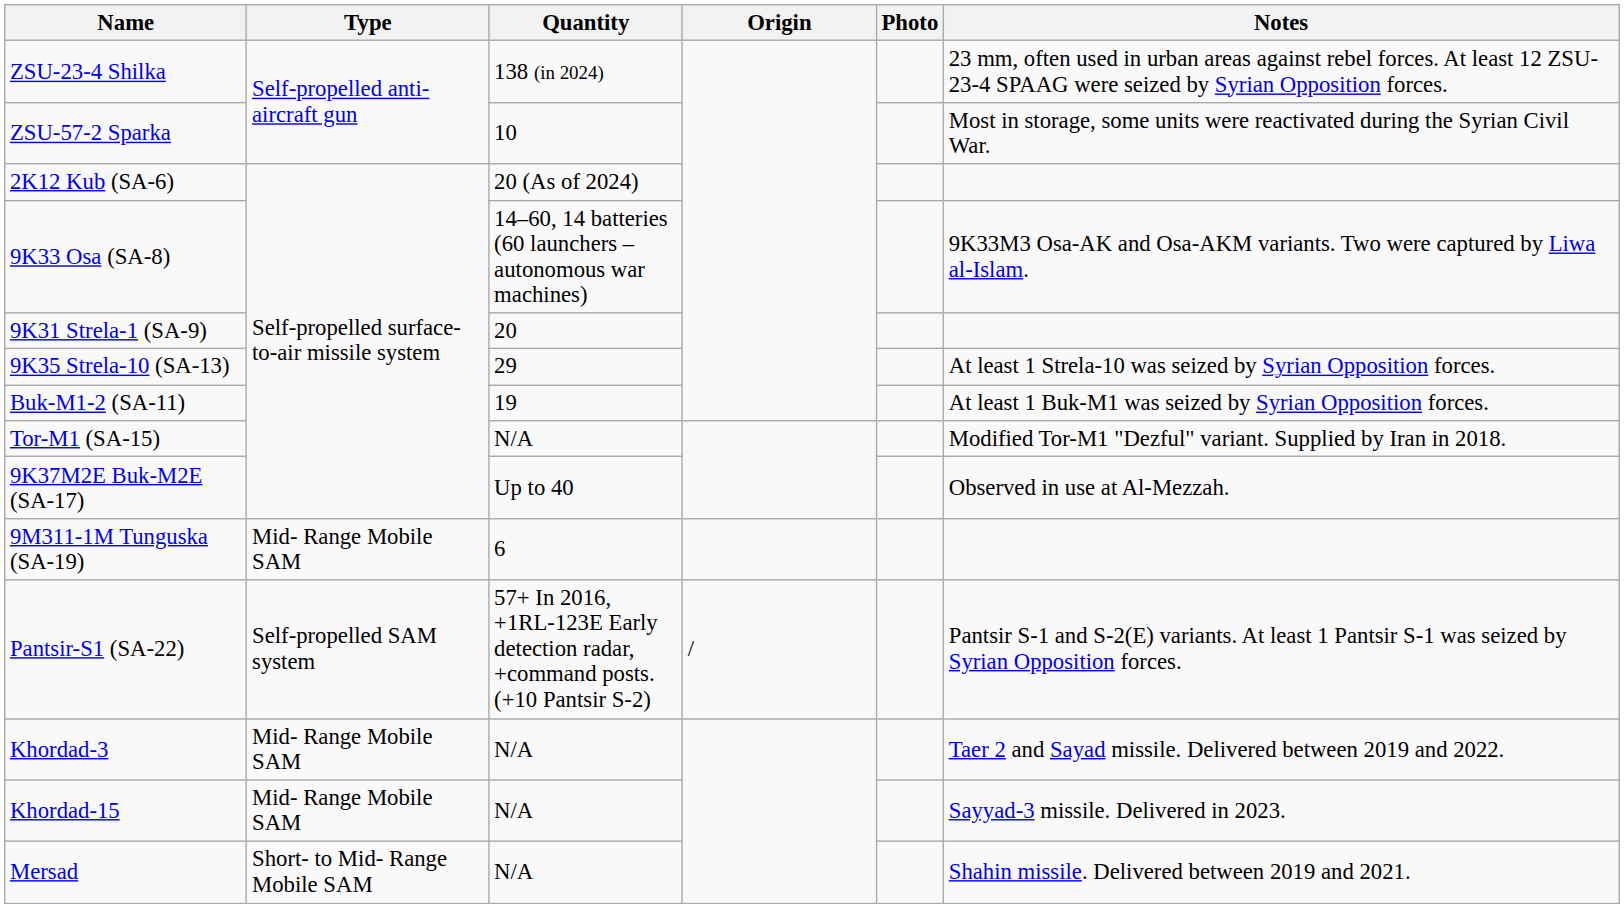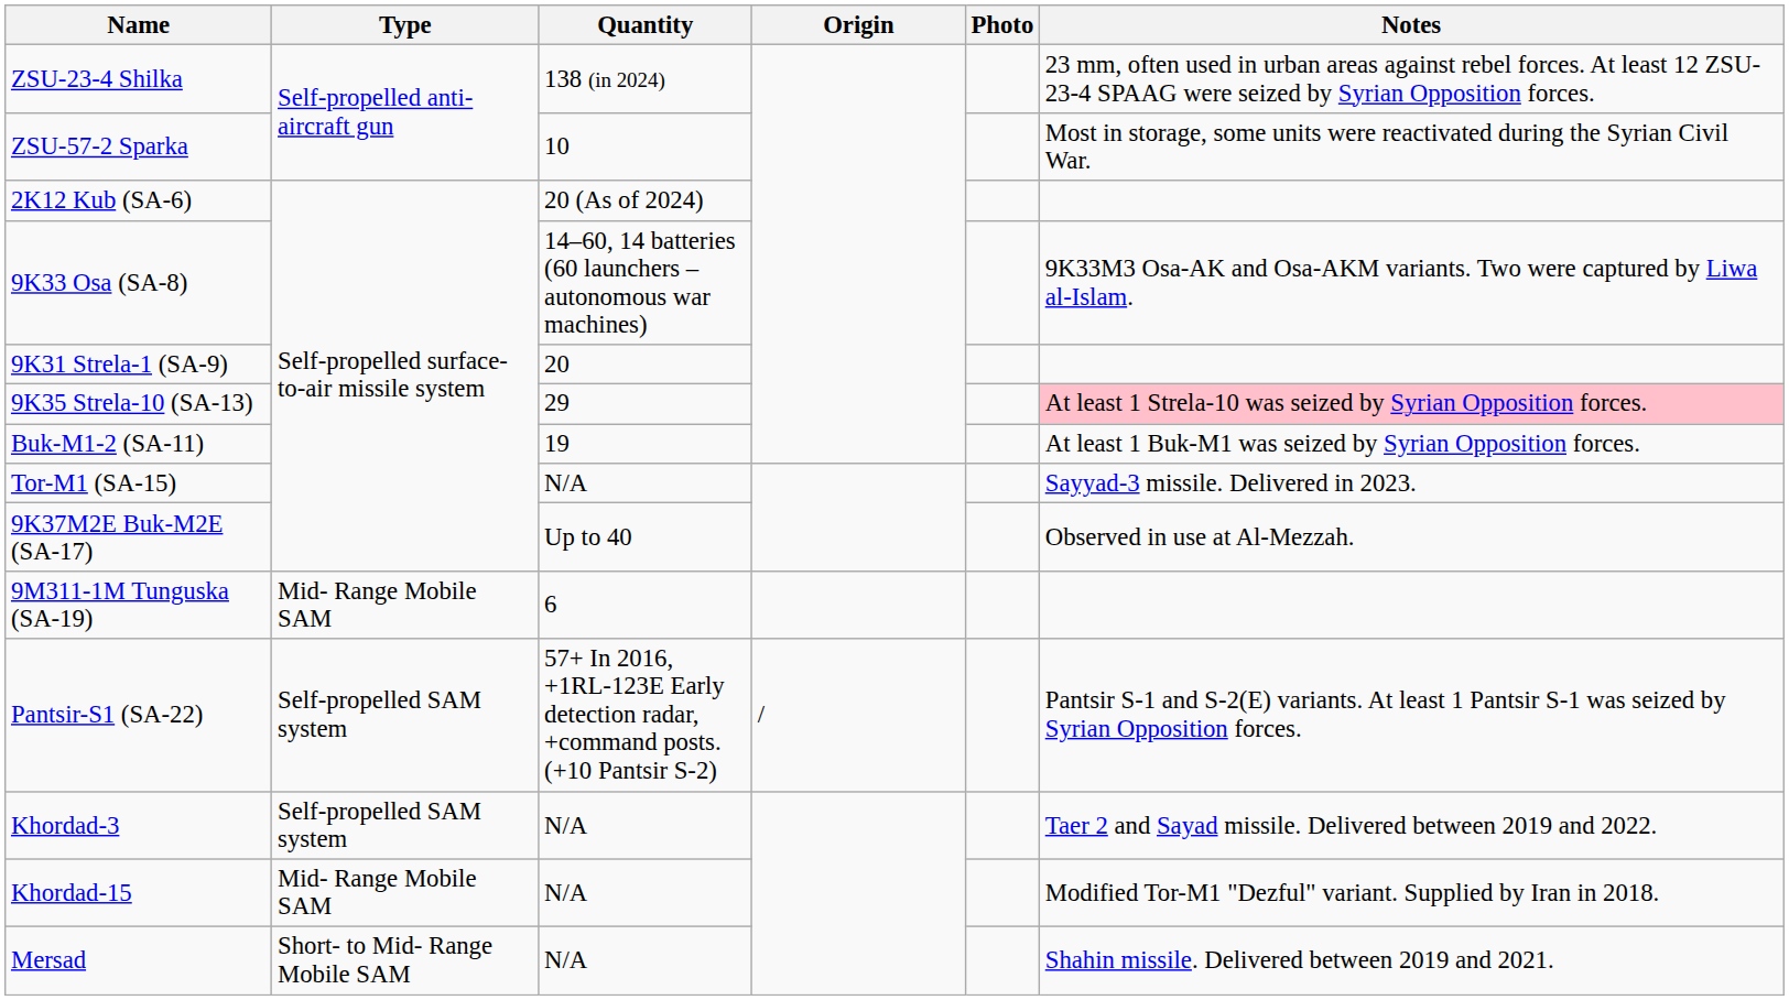 <table class="wikitable" style="width:90%;">
 <tr>
 <th style="width:15%;">Name</th>
 <th style="width:15%;">Type</th>
 <th style="width:12%;">Quantity</th>
 <th style="width:12%;">Origin</th>
 <th>Photo</th>
 <th>Notes</th>
 </tr>
 <tr>
 <td><a href='#'>ZSU-23-4 Shilka</a></td>
 <td rowspan="2"><a href='#'>Self-propelled anti-aircraft gun</a></td>
 <td>138 <small>(in 2024)</small></td>
 <td rowspan="7"></td>
 <td></td>
 <td>23 mm, often used in urban areas against rebel forces. At least 12 ZSU-23-4 SPAAG were seized by <a href='#'>Syrian Opposition</a> forces.</td>
 </tr>
 <tr>
 <td><a href='#'>ZSU-57-2 Sparka</a></td>
 <td>10</td>
 <td></td>
 <td>Most in storage, some units were reactivated during the Syrian Civil War.</td>
 </tr>
 <tr>
 <td><a href='#'>2K12 Kub</a> (SA-6)</td>
 <td rowspan="7">Self-propelled surface-to-air missile system</td>
 <td>20 (As of 2024)</td>
 <td></td>
 <td></td>
 </tr>
 <tr>
 <td><a href='#'>9K33 Osa</a> (SA-8)</td>
 <td>14–60, 14 batteries (60 launchers – autonomous war machines)</td>
 <td></td>
 <td>9K33M3 Osa-AK and Osa-AKM variants. Two were captured by <a href='#'>Liwa al-Islam</a>.</td>
 </tr>
 <tr>
 <td><a href='#'>9K31 Strela-1</a> (SA-9)</td>
 <td>20</td>
 <td></td>
 <td></td>
 </tr>
 <tr>
 <td><a href='#'>9K35 Strela-10</a> (SA-13)</td>
 <td>29</td>
 <td></td>
-<td>At least 1 Strela-10 was seized by <a href='#'>Syrian Opposition</a> forces.</td>
+<td style="background: pink;">At least 1 Strela-10 was seized by <a href='#'>Syrian Opposition</a> forces.</td>
 </tr>
 <tr>
 <td><a href='#'>Buk-M1-2</a> (SA-11)</td>
 <td>19</td>
 <td></td>
 <td>At least 1 Buk-M1 was seized by <a href='#'>Syrian Opposition</a> forces.</td>
 </tr>
 <tr>
 <td><a href='#'>Tor-M1</a> (SA-15)</td>
 <td>N/A</td>
 <td rowspan="2"></td>
 <td></td>
-<td>Modified Tor-M1 "Dezful" variant. Supplied by Iran in 2018.</td>
+<td><a href='#'>Sayyad-3</a> missile. Delivered in 2023.</td>
 </tr>
 <tr>
 <td><a href='#'>9K37M2E Buk-M2E</a> (SA-17)</td>
 <td>Up to 40</td>
 <td></td>
 <td>Observed in use at Al-Mezzah.</td>
 </tr>
 <tr>
 <td><a href='#'>9M311-1M Tunguska</a> (SA-19)</td>
 <td>Mid- Range Mobile SAM</td>
 <td>6</td>
 <td></td>
 <td></td>
 <td></td>
 </tr>
 <tr>
 <td><a href='#'>Pantsir-S1</a> (SA-22)</td>
 <td>Self-propelled SAM system</td>
 <td>57+ In 2016, +1RL-123E Early detection radar, +command posts. (+10 Pantsir S-2)</td>
 <td> /<br></td>
 <td></td>
 <td>Pantsir S-1 and S-2(E) variants. At least 1 Pantsir S-1 was seized by <a href='#'>Syrian Opposition</a> forces.</td>
 </tr>
 <tr>
 <td><a href='#'>Khordad-3</a></td>
-<td>Mid- Range Mobile SAM</td>
+<td>Self-propelled SAM system</td>
 <td>N/A</td>
 <td rowspan="4"></td>
 <td></td>
 <td><a href='#'>Taer 2</a> and <a href='#'>Sayad</a> missile. Delivered between 2019 and 2022.</td>
 </tr>
 <tr>
 <td><a href='#'>Khordad-15</a></td>
 <td>Mid- Range Mobile SAM</td>
 <td>N/A</td>
 <td></td>
-<td><a href='#'>Sayyad-3</a> missile. Delivered in 2023.</td>
+<td>Modified Tor-M1 "Dezful" variant. Supplied by Iran in 2018.</td>
 </tr>
 <tr>
 <td><a href='#'>Mersad</a></td>
 <td>Short- to Mid- Range Mobile SAM</td>
 <td>N/A</td>
 <td></td>
 <td><a href='#'>Shahin missile</a>. Delivered between 2019 and 2021.</td>
 </tr>
 </table>
